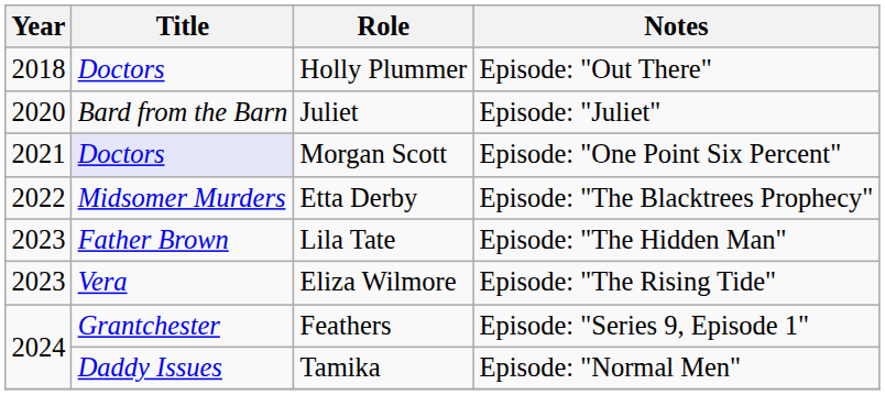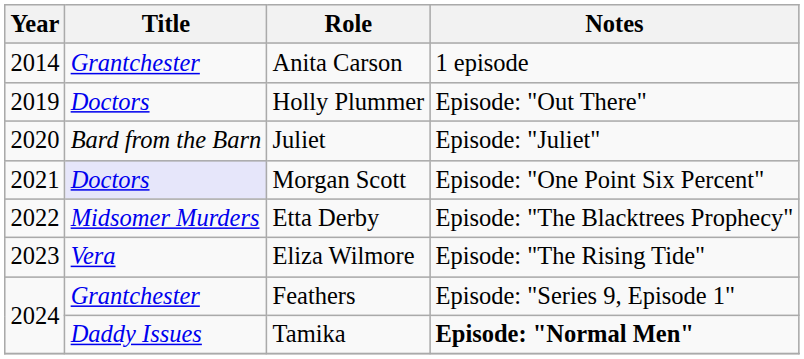 <table class="wikitable sortable">
 <tr>
 <th>Year</th>
 <th>Title</th>
 <th>Role</th>
 <th class="unsortable">Notes</th>
 </tr>
 <tr>
-<td>2018</td>
+<td>2014</td>
+<td><em><a href='#'>Grantchester</a></em></td>
+<td>Anita Carson</td>
+<td>1 episode</td>
+</tr>
+<tr>
+<td>2019</td>
 <td><em><a href='#'>Doctors</a></em></td>
 <td>Holly Plummer</td>
 <td>Episode: "Out There"</td>
 </tr>
 <tr>
 <td>2020</td>
 <td><em>Bard from the Barn</em></td>
 <td>Juliet</td>
 <td>Episode: "Juliet"</td>
 </tr>
 <tr>
 <td>2021</td>
 <td style="background: lavender;"><em><a href='#'>Doctors</a></em></td>
 <td>Morgan Scott</td>
 <td>Episode: "One Point Six Percent"</td>
 </tr>
 <tr>
 <td>2022</td>
 <td><em><a href='#'>Midsomer Murders</a></em></td>
 <td>Etta Derby</td>
 <td>Episode: "The Blacktrees Prophecy"</td>
 </tr>
 <tr>
 <td>2023</td>
-<td><em><a href='#'>Father Brown</a></em></td>
-<td>Lila Tate</td>
-<td>Episode: "The Hidden Man"</td>
-</tr>
-<tr>
-<td>2023</td>
 <td><em><a href='#'>Vera</a></em></td>
 <td>Eliza Wilmore</td>
 <td>Episode: "The Rising Tide"</td>
 </tr>
 <tr>
 <td rowspan="2">2024</td>
 <td><em><a href='#'>Grantchester</a></em></td>
 <td>Feathers</td>
 <td>Episode: "Series 9, Episode 1"</td>
 </tr>
 <tr>
 <td><em><a href='#'>Daddy Issues</a></em></td>
 <td>Tamika</td>
-<td>Episode: "Normal Men"</td>
+<td><strong>Episode: "Normal Men"</strong></td>
 </tr>
 <tr>
 </tr>
 </table>
